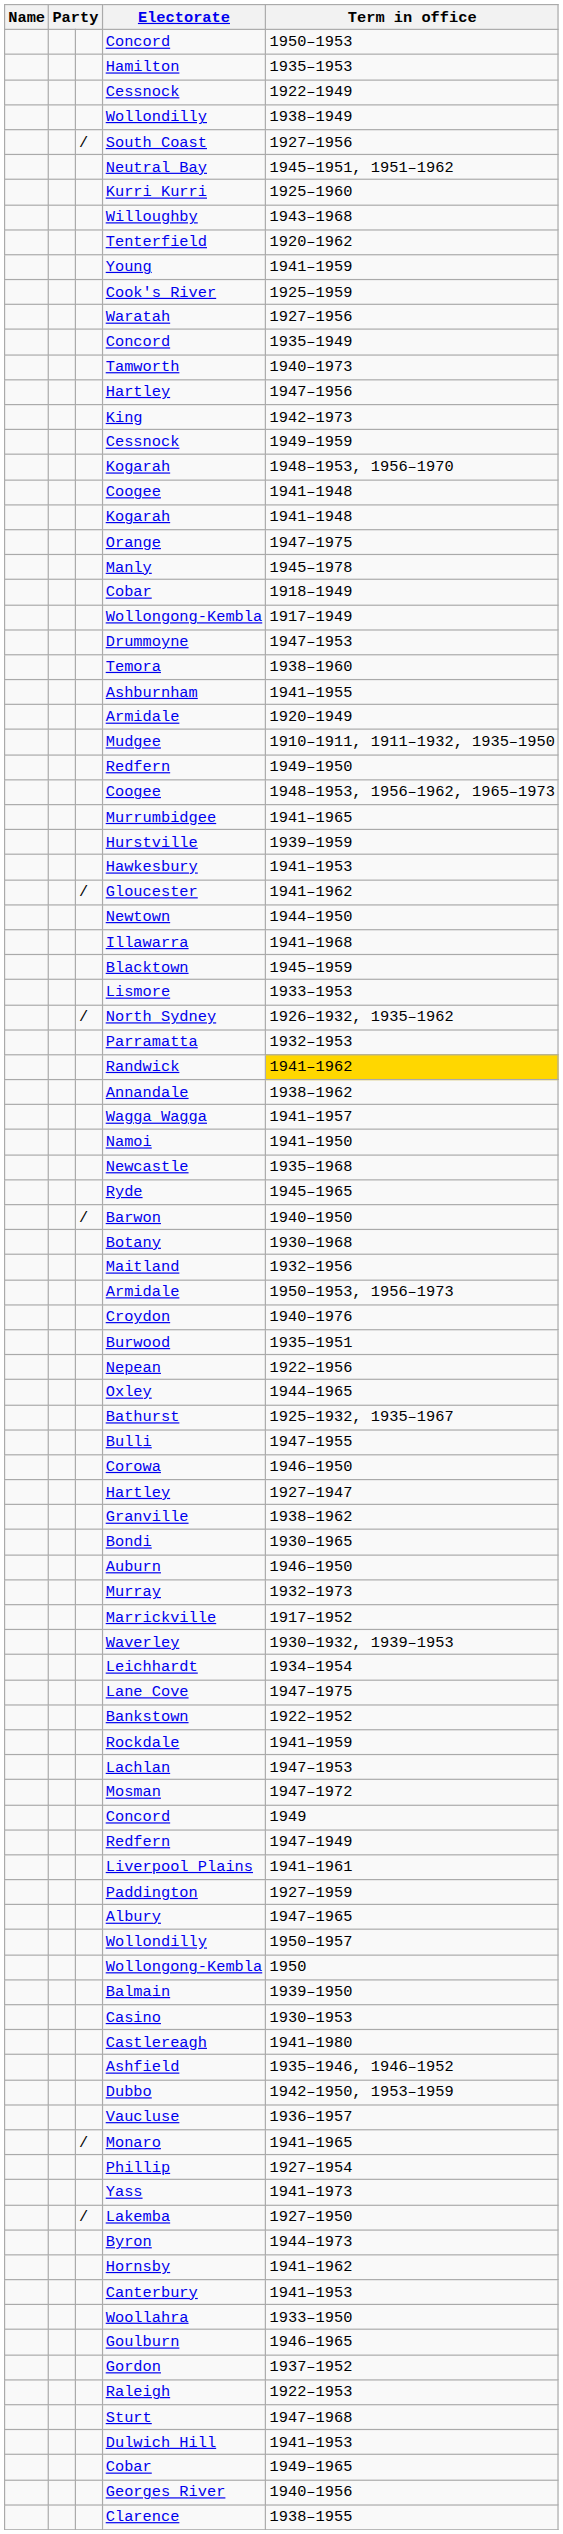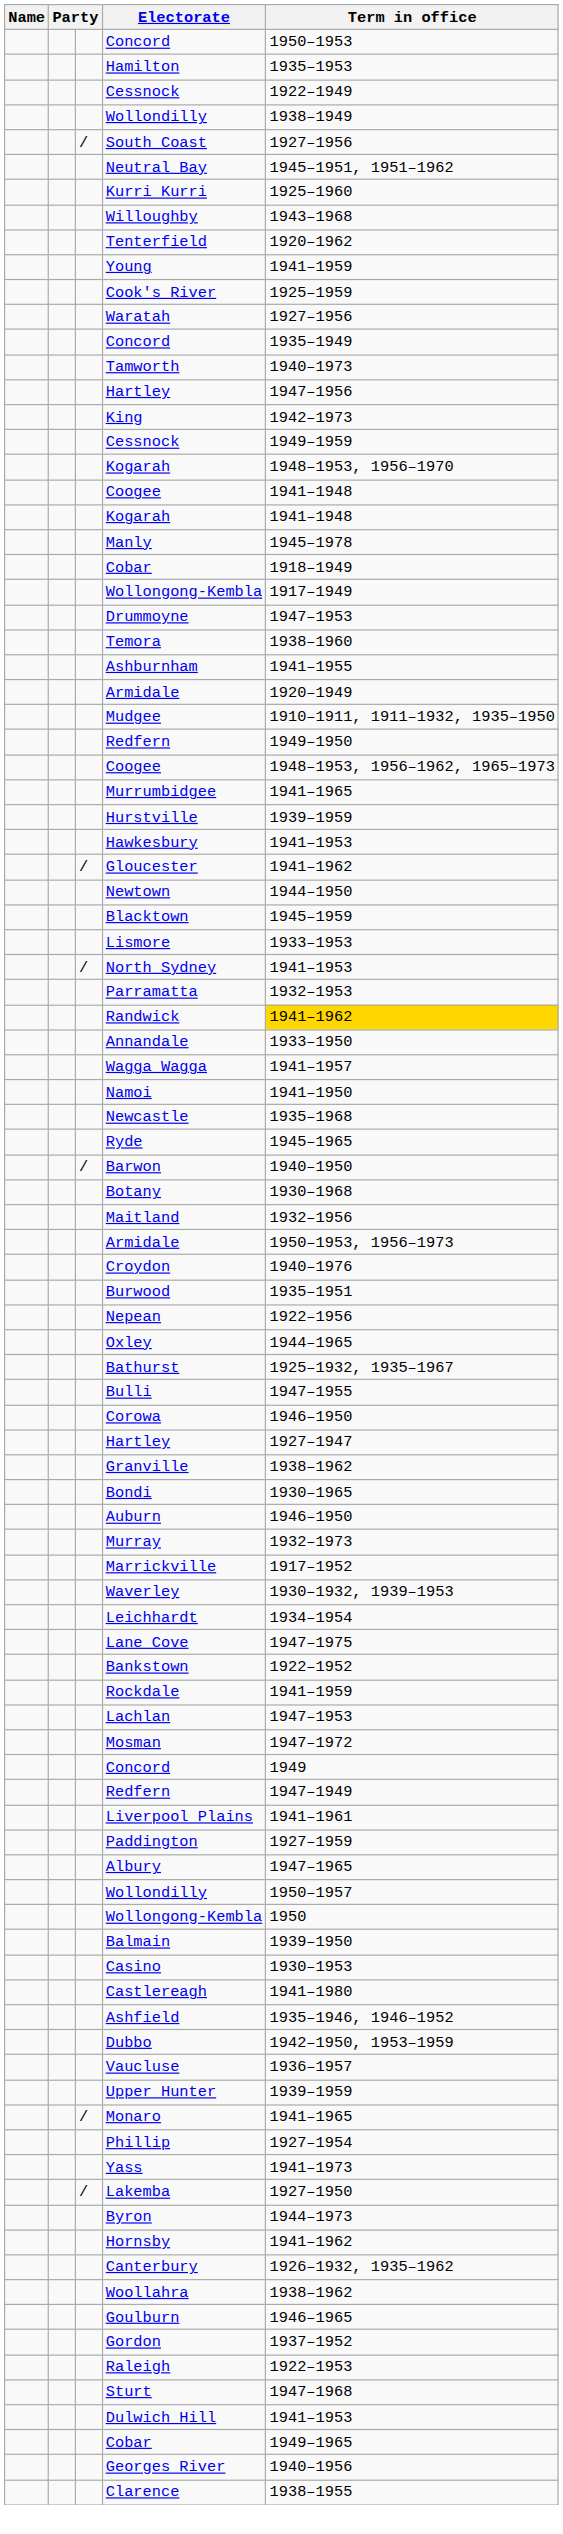 <table class="wikitable sortable">
 <tr>
 <th>Name</th>
 <th colspan=2>Party</th>
 <th><a href='#'>Electorate</a></th>
 <th>Term in office</th>
 </tr>
 <tr>
 <td></td>
 <td> </td>
 <td></td>
 <td><a href='#'>Concord</a></td>
 <td>1950–1953</td>
 </tr>
 <tr>
 <td></td>
 <td> </td>
 <td></td>
 <td><a href='#'>Hamilton</a></td>
 <td>1935–1953</td>
 </tr>
 <tr>
 <td></td>
 <td> </td>
 <td></td>
 <td><a href='#'>Cessnock</a></td>
 <td>1922–1949</td>
 </tr>
 <tr>
 <td></td>
 <td> </td>
 <td></td>
 <td><a href='#'>Wollondilly</a></td>
 <td>1938–1949</td>
 </tr>
 <tr>
 <td></td>
 <td> </td>
 <td>/</td>
 <td><a href='#'>South Coast</a></td>
 <td>1927–1956</td>
 </tr>
 <tr>
 <td></td>
 <td> </td>
 <td></td>
 <td><a href='#'>Neutral Bay</a></td>
 <td>1945–1951, 1951–1962</td>
 </tr>
 <tr>
 <td></td>
 <td> </td>
 <td></td>
 <td><a href='#'>Kurri Kurri</a></td>
 <td>1925–1960</td>
 </tr>
 <tr>
 <td></td>
 <td> </td>
 <td></td>
 <td><a href='#'>Willoughby</a></td>
 <td>1943–1968</td>
 </tr>
 <tr>
 <td></td>
 <td> </td>
 <td></td>
 <td><a href='#'>Tenterfield</a></td>
 <td>1920–1962</td>
 </tr>
 <tr>
 <td></td>
 <td> </td>
 <td></td>
 <td><a href='#'>Young</a></td>
 <td>1941–1959</td>
 </tr>
 <tr>
 <td></td>
 <td> </td>
 <td></td>
 <td><a href='#'>Cook's River</a></td>
 <td>1925–1959</td>
 </tr>
 <tr>
 <td></td>
 <td> </td>
 <td></td>
 <td><a href='#'>Waratah</a></td>
 <td>1927–1956</td>
 </tr>
 <tr>
 <td></td>
 <td> </td>
 <td></td>
 <td><a href='#'>Concord</a></td>
 <td>1935–1949</td>
 </tr>
 <tr>
 <td></td>
 <td> </td>
 <td></td>
 <td><a href='#'>Tamworth</a></td>
 <td>1940–1973</td>
 </tr>
 <tr>
 <td></td>
 <td> </td>
 <td></td>
 <td><a href='#'>Hartley</a></td>
 <td>1947–1956</td>
 </tr>
 <tr>
 <td></td>
 <td> </td>
 <td></td>
 <td><a href='#'>King</a></td>
 <td>1942–1973</td>
 </tr>
 <tr>
 <td></td>
 <td> </td>
 <td></td>
 <td><a href='#'>Cessnock</a></td>
 <td>1949–1959</td>
 </tr>
 <tr>
 <td></td>
 <td> </td>
 <td></td>
 <td><a href='#'>Kogarah</a></td>
 <td>1948–1953, 1956–1970</td>
 </tr>
 <tr>
 <td></td>
 <td> </td>
 <td></td>
 <td><a href='#'>Coogee</a></td>
 <td>1941–1948</td>
 </tr>
 <tr>
 <td></td>
 <td> </td>
 <td></td>
 <td><a href='#'>Kogarah</a></td>
 <td>1941–1948</td>
 </tr>
 <tr>
 <td></td>
 <td> </td>
 <td></td>
-<td><a href='#'>Orange</a></td>
-<td>1947–1975</td>
-</tr>
-<tr>
-<td></td>
-<td> </td>
-<td></td>
 <td><a href='#'>Manly</a></td>
 <td>1945–1978</td>
 </tr>
 <tr>
 <td></td>
 <td> </td>
 <td></td>
 <td><a href='#'>Cobar</a></td>
 <td>1918–1949</td>
 </tr>
 <tr>
 <td></td>
 <td> </td>
 <td></td>
 <td><a href='#'>Wollongong-Kembla</a></td>
 <td>1917–1949</td>
 </tr>
 <tr>
 <td></td>
 <td> </td>
 <td></td>
 <td><a href='#'>Drummoyne</a></td>
 <td>1947–1953</td>
 </tr>
 <tr>
 <td></td>
 <td> </td>
 <td></td>
 <td><a href='#'>Temora</a></td>
 <td>1938–1960</td>
 </tr>
 <tr>
 <td></td>
 <td> </td>
 <td></td>
 <td><a href='#'>Ashburnham</a></td>
 <td>1941–1955</td>
 </tr>
 <tr>
 <td></td>
 <td> </td>
 <td></td>
 <td><a href='#'>Armidale</a></td>
 <td>1920–1949</td>
 </tr>
 <tr>
 <td></td>
 <td> </td>
 <td></td>
 <td><a href='#'>Mudgee</a></td>
 <td>1910–1911, 1911–1932, 1935–1950</td>
 </tr>
 <tr>
 <td></td>
 <td> </td>
 <td></td>
 <td><a href='#'>Redfern</a></td>
 <td>1949–1950</td>
 </tr>
 <tr>
 <td></td>
 <td> </td>
 <td></td>
 <td><a href='#'>Coogee</a></td>
 <td>1948–1953, 1956–1962, 1965–1973</td>
 </tr>
 <tr>
 <td></td>
 <td> </td>
 <td></td>
 <td><a href='#'>Murrumbidgee</a></td>
 <td>1941–1965</td>
 </tr>
 <tr>
 <td></td>
 <td> </td>
 <td></td>
 <td><a href='#'>Hurstville</a></td>
 <td>1939–1959</td>
 </tr>
 <tr>
 <td></td>
 <td> </td>
 <td></td>
 <td><a href='#'>Hawkesbury</a></td>
 <td>1941–1953</td>
 </tr>
 <tr>
 <td></td>
 <td> </td>
 <td>/</td>
 <td><a href='#'>Gloucester</a></td>
 <td>1941–1962</td>
 </tr>
 <tr>
 <td></td>
 <td> </td>
 <td></td>
 <td><a href='#'>Newtown</a></td>
 <td>1944–1950</td>
 </tr>
 <tr>
 <td></td>
 <td> </td>
 <td></td>
-<td><a href='#'>Illawarra</a></td>
-<td>1941–1968</td>
-</tr>
-<tr>
-<td></td>
-<td> </td>
-<td></td>
 <td><a href='#'>Blacktown</a></td>
 <td>1945–1959</td>
 </tr>
 <tr>
 <td></td>
 <td> </td>
 <td></td>
 <td><a href='#'>Lismore</a></td>
 <td>1933–1953</td>
 </tr>
 <tr>
 <td></td>
 <td> </td>
 <td>/</td>
 <td><a href='#'>North Sydney</a></td>
-<td>1926–1932, 1935–1962</td>
+<td>1941–1953</td>
 </tr>
 <tr>
 <td></td>
 <td> </td>
 <td></td>
 <td><a href='#'>Parramatta</a></td>
 <td>1932–1953</td>
 </tr>
 <tr>
 <td></td>
 <td> </td>
 <td></td>
 <td><a href='#'>Randwick</a></td>
 <td style="background: gold;">1941–1962</td>
 </tr>
 <tr>
 <td></td>
 <td> </td>
 <td></td>
 <td><a href='#'>Annandale</a></td>
-<td>1938–1962</td>
+<td>1933–1950</td>
 </tr>
 <tr>
 <td></td>
 <td> </td>
 <td></td>
 <td><a href='#'>Wagga Wagga</a></td>
 <td>1941–1957</td>
 </tr>
 <tr>
 <td></td>
 <td> </td>
 <td></td>
 <td><a href='#'>Namoi</a></td>
 <td>1941–1950</td>
 </tr>
 <tr>
 <td></td>
 <td> </td>
 <td></td>
 <td><a href='#'>Newcastle</a></td>
 <td>1935–1968</td>
 </tr>
 <tr>
 <td></td>
 <td> </td>
 <td></td>
 <td><a href='#'>Ryde</a></td>
 <td>1945–1965</td>
 </tr>
 <tr>
 <td></td>
 <td> </td>
 <td>/</td>
 <td><a href='#'>Barwon</a></td>
 <td>1940–1950</td>
 </tr>
 <tr>
 <td></td>
 <td> </td>
 <td></td>
 <td><a href='#'>Botany</a></td>
 <td>1930–1968</td>
 </tr>
 <tr>
 <td></td>
 <td> </td>
 <td></td>
 <td><a href='#'>Maitland</a></td>
 <td>1932–1956</td>
 </tr>
 <tr>
 <td></td>
 <td> </td>
 <td></td>
 <td><a href='#'>Armidale</a></td>
 <td>1950–1953, 1956–1973</td>
 </tr>
 <tr>
 <td></td>
 <td> </td>
 <td></td>
 <td><a href='#'>Croydon</a></td>
 <td>1940–1976</td>
 </tr>
 <tr>
 <td></td>
 <td> </td>
 <td></td>
 <td><a href='#'>Burwood</a></td>
 <td>1935–1951</td>
 </tr>
 <tr>
 <td></td>
 <td> </td>
 <td></td>
 <td><a href='#'>Nepean</a></td>
 <td>1922–1956</td>
 </tr>
 <tr>
 <td></td>
 <td> </td>
 <td></td>
 <td><a href='#'>Oxley</a></td>
 <td>1944–1965</td>
 </tr>
 <tr>
 <td></td>
 <td> </td>
 <td></td>
 <td><a href='#'>Bathurst</a></td>
 <td>1925–1932, 1935–1967</td>
 </tr>
 <tr>
 <td></td>
 <td> </td>
 <td></td>
 <td><a href='#'>Bulli</a></td>
 <td>1947–1955</td>
 </tr>
 <tr>
 <td></td>
 <td> </td>
 <td></td>
 <td><a href='#'>Corowa</a></td>
 <td>1946–1950</td>
 </tr>
 <tr>
 <td></td>
 <td> </td>
 <td></td>
 <td><a href='#'>Hartley</a></td>
 <td>1927–1947</td>
 </tr>
 <tr>
 <td></td>
 <td> </td>
 <td></td>
 <td><a href='#'>Granville</a></td>
 <td>1938–1962</td>
 </tr>
 <tr>
 <td></td>
 <td> </td>
 <td></td>
 <td><a href='#'>Bondi</a></td>
 <td>1930–1965</td>
 </tr>
 <tr>
 <td></td>
 <td> </td>
 <td></td>
 <td><a href='#'>Auburn</a></td>
 <td>1946–1950</td>
 </tr>
 <tr>
 <td></td>
 <td> </td>
 <td></td>
 <td><a href='#'>Murray</a></td>
 <td>1932–1973</td>
 </tr>
 <tr>
 <td></td>
 <td> </td>
 <td></td>
 <td><a href='#'>Marrickville</a></td>
 <td>1917–1952</td>
 </tr>
 <tr>
 <td></td>
 <td> </td>
 <td></td>
 <td><a href='#'>Waverley</a></td>
 <td>1930–1932, 1939–1953</td>
 </tr>
 <tr>
 <td></td>
 <td> </td>
 <td></td>
 <td><a href='#'>Leichhardt</a></td>
 <td>1934–1954</td>
 </tr>
 <tr>
 <td></td>
 <td> </td>
 <td></td>
 <td><a href='#'>Lane Cove</a></td>
 <td>1947–1975</td>
 </tr>
 <tr>
 <td></td>
 <td> </td>
 <td></td>
 <td><a href='#'>Bankstown</a></td>
 <td>1922–1952</td>
 </tr>
 <tr>
 <td></td>
 <td> </td>
 <td></td>
 <td><a href='#'>Rockdale</a></td>
 <td>1941–1959</td>
 </tr>
 <tr>
 <td></td>
 <td> </td>
 <td></td>
 <td><a href='#'>Lachlan</a></td>
 <td>1947–1953</td>
 </tr>
 <tr>
 <td></td>
 <td> </td>
 <td></td>
 <td><a href='#'>Mosman</a></td>
 <td>1947–1972</td>
 </tr>
 <tr>
 <td></td>
 <td> </td>
 <td></td>
 <td><a href='#'>Concord</a></td>
 <td>1949</td>
 </tr>
 <tr>
 <td></td>
 <td> </td>
 <td></td>
 <td><a href='#'>Redfern</a></td>
 <td>1947–1949</td>
 </tr>
 <tr>
 <td></td>
 <td> </td>
 <td></td>
 <td><a href='#'>Liverpool Plains</a></td>
 <td>1941–1961</td>
 </tr>
 <tr>
 <td></td>
 <td> </td>
 <td></td>
 <td><a href='#'>Paddington</a></td>
 <td>1927–1959</td>
 </tr>
 <tr>
 <td></td>
 <td> </td>
 <td></td>
 <td><a href='#'>Albury</a></td>
 <td>1947–1965</td>
 </tr>
 <tr>
 <td></td>
 <td> </td>
 <td></td>
 <td><a href='#'>Wollondilly</a></td>
 <td>1950–1957</td>
 </tr>
 <tr>
 <td></td>
 <td> </td>
 <td></td>
 <td><a href='#'>Wollongong-Kembla</a></td>
 <td>1950</td>
 </tr>
 <tr>
 <td></td>
 <td> </td>
 <td></td>
 <td><a href='#'>Balmain</a></td>
 <td>1939–1950</td>
 </tr>
 <tr>
 <td></td>
 <td> </td>
 <td></td>
 <td><a href='#'>Casino</a></td>
 <td>1930–1953</td>
 </tr>
 <tr>
 <td></td>
 <td> </td>
 <td></td>
 <td><a href='#'>Castlereagh</a></td>
 <td>1941–1980</td>
 </tr>
 <tr>
 <td></td>
 <td> </td>
 <td></td>
 <td><a href='#'>Ashfield</a></td>
 <td>1935–1946, 1946–1952</td>
 </tr>
 <tr>
 <td></td>
 <td> </td>
 <td></td>
 <td><a href='#'>Dubbo</a></td>
 <td>1942–1950, 1953–1959</td>
 </tr>
 <tr>
 <td></td>
 <td> </td>
 <td></td>
 <td><a href='#'>Vaucluse</a></td>
 <td>1936–1957</td>
 </tr>
 <tr>
 <td></td>
 <td> </td>
+<td></td>
+<td><a href='#'>Upper Hunter</a></td>
+<td>1939–1959</td>
+</tr>
+<tr>
+<td></td>
+<td> </td>
 <td>/</td>
 <td><a href='#'>Monaro</a></td>
 <td>1941–1965</td>
 </tr>
 <tr>
 <td></td>
 <td> </td>
 <td></td>
 <td><a href='#'>Phillip</a></td>
 <td>1927–1954</td>
 </tr>
 <tr>
 <td></td>
 <td> </td>
 <td></td>
 <td><a href='#'>Yass</a></td>
 <td>1941–1973</td>
 </tr>
 <tr>
 <td></td>
 <td> </td>
 <td>/</td>
 <td><a href='#'>Lakemba</a></td>
 <td>1927–1950</td>
 </tr>
 <tr>
 <td></td>
 <td> </td>
 <td></td>
 <td><a href='#'>Byron</a></td>
 <td>1944–1973</td>
 </tr>
 <tr>
 <td></td>
 <td> </td>
 <td></td>
 <td><a href='#'>Hornsby</a></td>
 <td>1941–1962</td>
 </tr>
 <tr>
 <td></td>
 <td> </td>
 <td></td>
 <td><a href='#'>Canterbury</a></td>
-<td>1941–1953</td>
+<td>1926–1932, 1935–1962</td>
 </tr>
 <tr>
 <td></td>
 <td> </td>
 <td></td>
 <td><a href='#'>Woollahra</a></td>
-<td>1933–1950</td>
+<td>1938–1962</td>
 </tr>
 <tr>
 <td></td>
 <td> </td>
 <td></td>
 <td><a href='#'>Goulburn</a></td>
 <td>1946–1965</td>
 </tr>
 <tr>
 <td></td>
 <td> </td>
 <td></td>
 <td><a href='#'>Gordon</a></td>
 <td>1937–1952</td>
 </tr>
 <tr>
 <td></td>
 <td> </td>
 <td></td>
 <td><a href='#'>Raleigh</a></td>
 <td>1922–1953</td>
 </tr>
 <tr>
 <td></td>
 <td> </td>
 <td></td>
 <td><a href='#'>Sturt</a></td>
 <td>1947–1968</td>
 </tr>
 <tr>
 <td></td>
 <td> </td>
 <td></td>
 <td><a href='#'>Dulwich Hill</a></td>
 <td>1941–1953</td>
 </tr>
 <tr>
 <td></td>
 <td> </td>
 <td></td>
 <td><a href='#'>Cobar</a></td>
 <td>1949–1965</td>
 </tr>
 <tr>
 <td></td>
 <td> </td>
 <td></td>
 <td><a href='#'>Georges River</a></td>
 <td>1940–1956</td>
 </tr>
 <tr>
 <td></td>
 <td> </td>
 <td></td>
 <td><a href='#'>Clarence</a></td>
 <td>1938–1955</td>
 </tr>
 </table>
